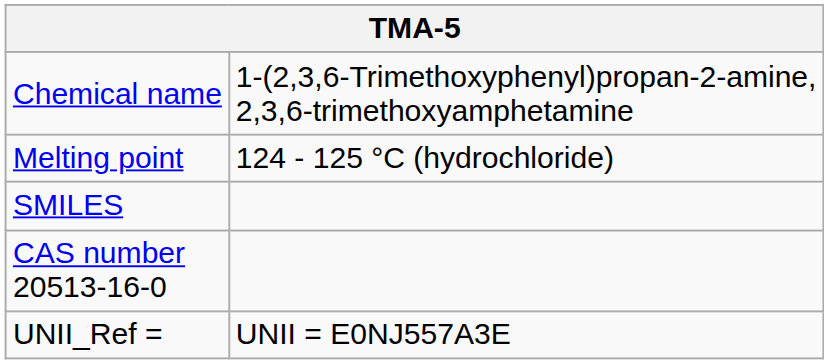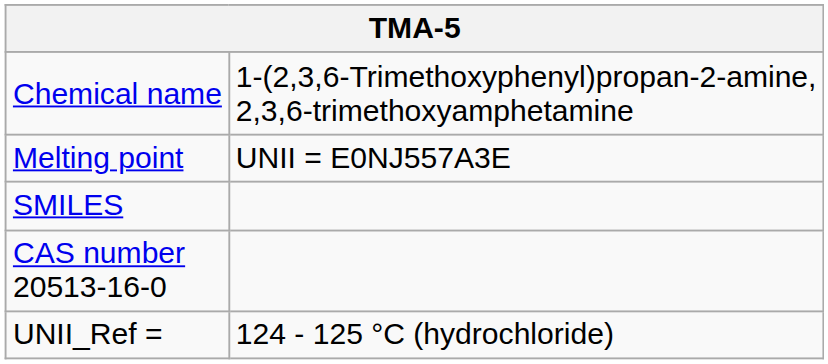 <table class="wikitable" style="margin: 0 0 1em 1em; float: right;">
 <tr>
 <th colspan="2">TMA-5</th>
 </tr>
 <tr>
 <td><a href='#'>Chemical name</a></td>
 <td>1-(2,3,6-Trimethoxyphenyl)propan-2-amine,<br>2,3,6-trimethoxyamphetamine</td>
 </tr>
 <tr>
 <td><a href='#'>Melting point</a></td>
-<td>124 - 125 °C (hydrochloride)</td>
+<td>UNII = E0NJ557A3E</td>
 </tr>
 <tr>
 <td><a href='#'>SMILES</a></td>
 <td></td>
 </tr>
 <tr>
 <td><a href='#'>CAS number</a><br>20513-16-0</td>
 <td></td>
 </tr>
 <tr>
 <td>UNII_Ref = </td>
-<td>UNII = E0NJ557A3E</td>
+<td>124 - 125 °C (hydrochloride)</td>
 </tr>
 </table>
